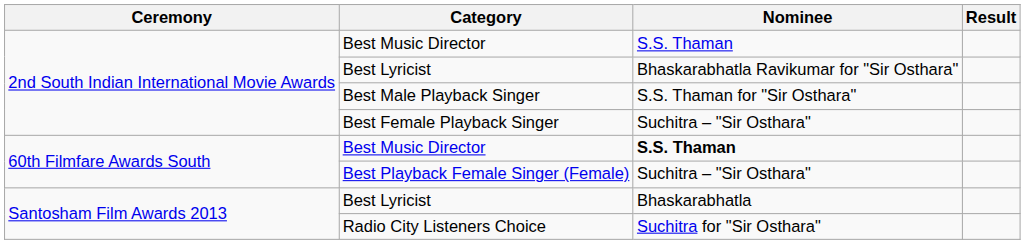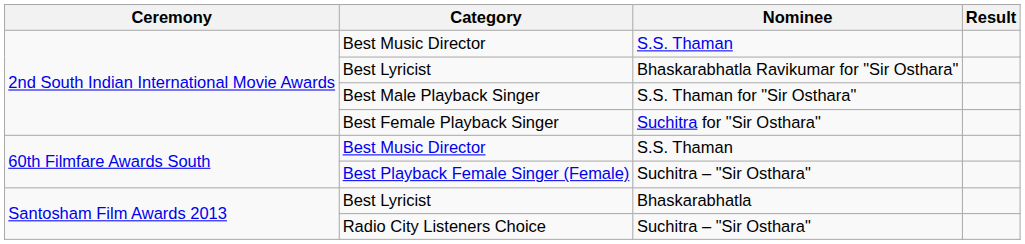 <table class="wikitable">
 <tr>
 <th>Ceremony</th>
 <th>Category</th>
 <th>Nominee</th>
 <th>Result</th>
 </tr>
 <tr>
 <td rowspan="4"><a href='#'>2nd South Indian International Movie Awards</a></td>
 <td>Best Music Director</td>
 <td><a href='#'>S.S. Thaman</a></td>
 <td></td>
 </tr>
 <tr>
 <td>Best Lyricist</td>
 <td>Bhaskarabhatla Ravikumar for "Sir Osthara"</td>
 <td></td>
 </tr>
 <tr>
 <td>Best Male Playback Singer</td>
 <td>S.S. Thaman for "Sir Osthara"</td>
 <td></td>
 </tr>
 <tr>
 <td>Best Female Playback Singer</td>
-<td>Suchitra – "Sir Osthara"</td>
+<td><a href='#'>Suchitra</a> for "Sir Osthara"</td>
 <td></td>
 </tr>
 <tr>
 <td rowspan="2"><a href='#'>60th Filmfare Awards South</a></td>
 <td><a href='#'>Best Music Director</a></td>
-<td><strong>S.S. Thaman</strong></td>
+<td>S.S. Thaman</td>
 <td></td>
 </tr>
 <tr>
 <td><a href='#'>Best Playback Female Singer (Female)</a></td>
 <td>Suchitra – "Sir Osthara"</td>
 <td></td>
 </tr>
 <tr>
 <td rowspan="2"><a href='#'>Santosham Film Awards 2013</a></td>
 <td>Best Lyricist</td>
 <td>Bhaskarabhatla</td>
 <td></td>
 </tr>
 <tr>
 <td>Radio City Listeners Choice</td>
-<td><a href='#'>Suchitra</a> for "Sir Osthara"</td>
+<td>Suchitra – "Sir Osthara"</td>
 <td></td>
 </tr>
 </table>
